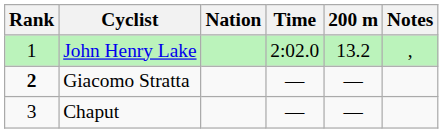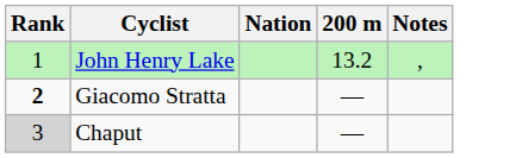 <table class="wikitable sortable" style="text-align:center">
 <tr>
 <th>Rank</th>
 <th>Cyclist</th>
 <th>Nation</th>
-<th>Time</th>
 <th>200 m</th>
 <th>Notes</th>
 </tr>
 <tr bgcolor=bbf3bb>
 <td>1</td>
 <td align=left><a href='#'>John Henry Lake</a></td>
 <td align=left></td>
-<td>2:02.0</td>
 <td>13.2</td>
 <td>, </td>
 </tr>
 <tr>
 <td><strong>2</strong></td>
 <td align=left>Giacomo Stratta</td>
 <td align=left></td>
-<td data-sort-value=9:99.9>—</td>
 <td data-sort-value=99.9>—</td>
 <td></td>
 </tr>
 <tr>
-<td>3</td>
+<td style="background: lightgrey;">3</td>
 <td align=left>Chaput</td>
 <td align=left></td>
-<td data-sort-value=9:99.9>—</td>
 <td data-sort-value=99.9>—</td>
 <td></td>
 </tr>
 </table>
